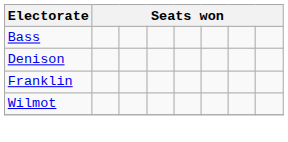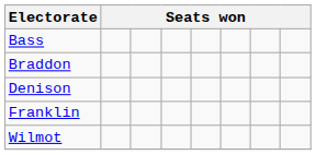 <table class="wikitable">
 <tr>
 <th>Electorate</th>
 <th colspan=7>Seats won</th>
 </tr>
 <tr>
 <td><a href='#'>Bass</a></td>
 <td width=20 > </td>
 <td width=20 > </td>
 <td width=20 > </td>
 <td width=20 > </td>
 <td width=20 > </td>
 <td width=20 > </td>
 <td width=20 > </td>
+</tr>
+<tr>
+<td><a href='#'>Braddon</a></td>
+<td> </td>
+<td> </td>
+<td> </td>
+<td> </td>
+<td> </td>
+<td> </td>
+<td> </td>
 </tr>
 <tr>
 <td><a href='#'>Denison</a></td>
 <td> </td>
 <td> </td>
 <td> </td>
 <td> </td>
 <td> </td>
 <td> </td>
 <td> </td>
 </tr>
 <tr>
 <td><a href='#'>Franklin</a></td>
 <td> </td>
 <td> </td>
 <td> </td>
 <td> </td>
 <td> </td>
 <td> </td>
 <td> </td>
 </tr>
 <tr>
 <td><a href='#'>Wilmot</a></td>
 <td> </td>
 <td> </td>
 <td> </td>
 <td> </td>
 <td> </td>
 <td> </td>
 <td> </td>
 </tr>
 <tr>
 </tr>
 </table>
